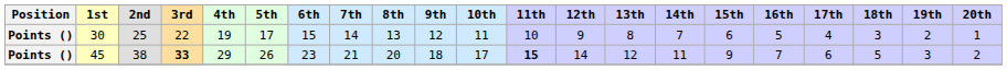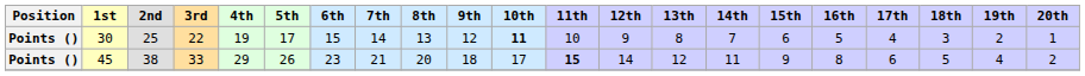 <table class="wikitable" style="font-size:85%; text-align:center">
 <tr>
 <th>Position</th>
 <td style="background:#FFFFBF;"> <strong>1st</strong> </td>
 <td style="background:#DFDFDF;"> <strong>2nd</strong> </td>
 <td style="background:#FFDF9F;"> <strong>3rd</strong> </td>
 <td style="background:#DFFFDF;"> <strong>4th</strong> </td>
 <td style="background:#DFFFDF;"> <strong>5th</strong> </td>
 <td style="background:#CFEAFF;"> <strong>6th</strong> </td>
 <td style="background:#CFEAFF;"> <strong>7th</strong> </td>
 <td style="background:#CFEAFF;"> <strong>8th</strong> </td>
 <td style="background:#CFEAFF;"> <strong>9th</strong> </td>
 <td style="background:#CFEAFF;"> <strong>10th</strong> </td>
 <td style="background:#CFCFFF;"> <strong>11th</strong> </td>
 <td style="background:#CFCFFF;"> <strong>12th</strong> </td>
 <td style="background:#CFCFFF;"> <strong>13th</strong> </td>
 <td style="background:#CFCFFF;"> <strong>14th</strong> </td>
 <td style="background:#CFCFFF;"> <strong>15th</strong> </td>
 <td style="background:#CFCFFF;"> <strong>16th</strong> </td>
 <td style="background:#CFCFFF;"> <strong>17th</strong> </td>
 <td style="background:#CFCFFF;"> <strong>18th</strong> </td>
 <td style="background:#CFCFFF;"> <strong>19th</strong> </td>
 <td style="background:#CFCFFF;"> <strong>20th</strong> </td>
 </tr>
 <tr>
 <th>Points ()</th>
 <td style="background:#FFFFBF;">30</td>
 <td style="background:#DFDFDF;">25</td>
 <td style="background:#FFDF9F;">22</td>
 <td style="background:#DFFFDF;">19</td>
 <td style="background:#DFFFDF;">17</td>
 <td style="background:#CFEAFF;">15</td>
 <td style="background:#CFEAFF;">14</td>
 <td style="background:#CFEAFF;">13</td>
 <td style="background:#CFEAFF;">12</td>
-<td style="background:#CFEAFF;">11</td>
+<td style="background:#CFEAFF;"><strong>11</strong></td>
 <td style="background:#CFCFFF;">10</td>
 <td style="background:#CFCFFF;">9</td>
 <td style="background:#CFCFFF;">8</td>
 <td style="background:#CFCFFF;">7</td>
 <td style="background:#CFCFFF;">6</td>
 <td style="background:#CFCFFF;">5</td>
 <td style="background:#CFCFFF;">4</td>
 <td style="background:#CFCFFF;">3</td>
 <td style="background:#CFCFFF;">2</td>
 <td style="background:#CFCFFF;">1</td>
 </tr>
 <tr>
 <th>Points ()</th>
 <td style="background:#FFFFBF;">45</td>
 <td style="background:#DFDFDF;">38</td>
-<td style="background:#FFDF9F;"><strong>33</strong></td>
+<td style="background:#FFDF9F;">33</td>
 <td style="background:#DFFFDF;">29</td>
 <td style="background:#DFFFDF;">26</td>
 <td style="background:#CFEAFF;">23</td>
 <td style="background:#CFEAFF;">21</td>
 <td style="background:#CFEAFF;">20</td>
 <td style="background:#CFEAFF;">18</td>
 <td style="background:#CFEAFF;">17</td>
 <td style="background:#CFCFFF;"><strong>15</strong></td>
 <td style="background:#CFCFFF;">14</td>
 <td style="background:#CFCFFF;">12</td>
 <td style="background:#CFCFFF;">11</td>
 <td style="background:#CFCFFF;">9</td>
-<td style="background:#CFCFFF;">7</td>
+<td style="background:#CFCFFF;">8</td>
 <td style="background:#CFCFFF;">6</td>
 <td style="background:#CFCFFF;">5</td>
-<td style="background:#CFCFFF;">3</td>
+<td style="background:#CFCFFF;">4</td>
 <td style="background:#CFCFFF;">2</td>
 </tr>
 <tr>
 </tr>
 </table>
